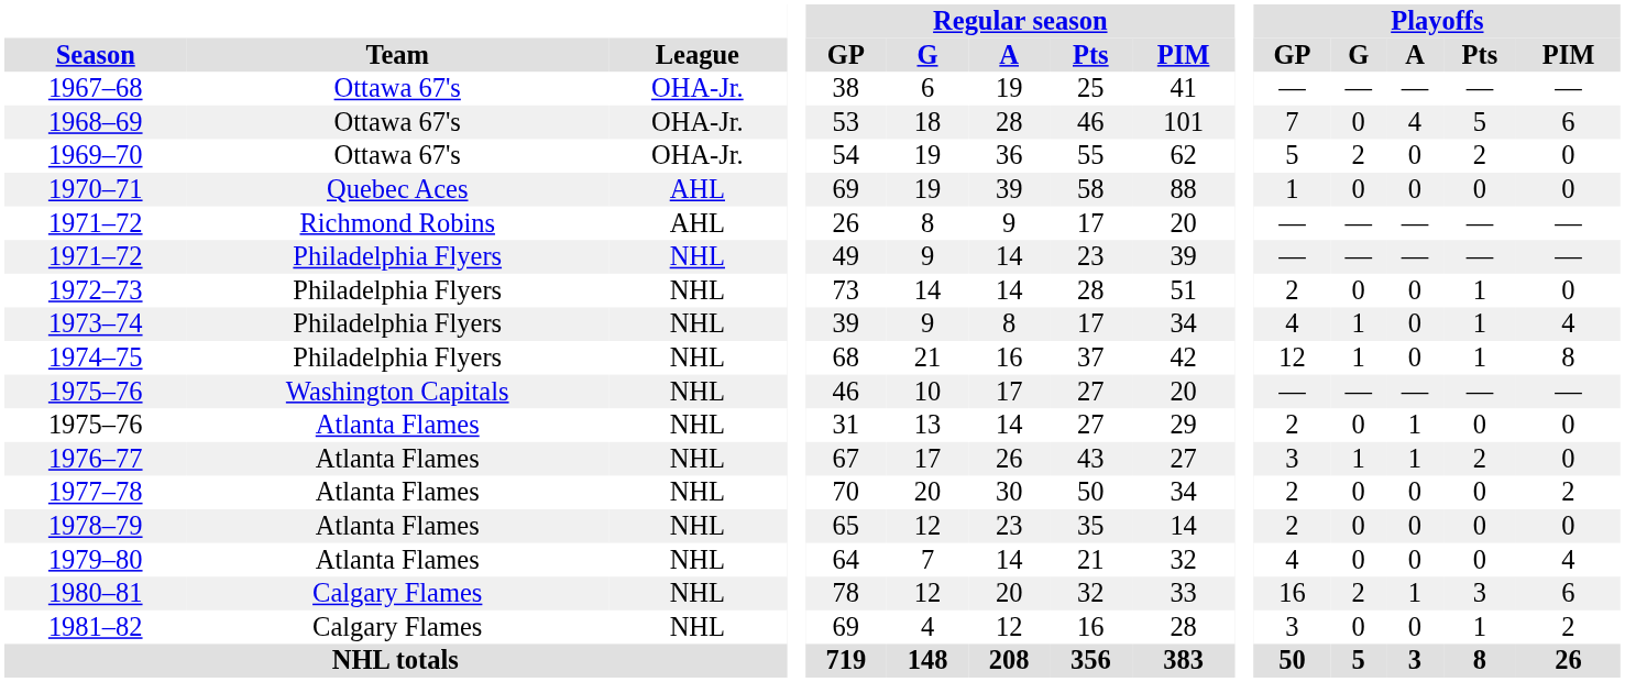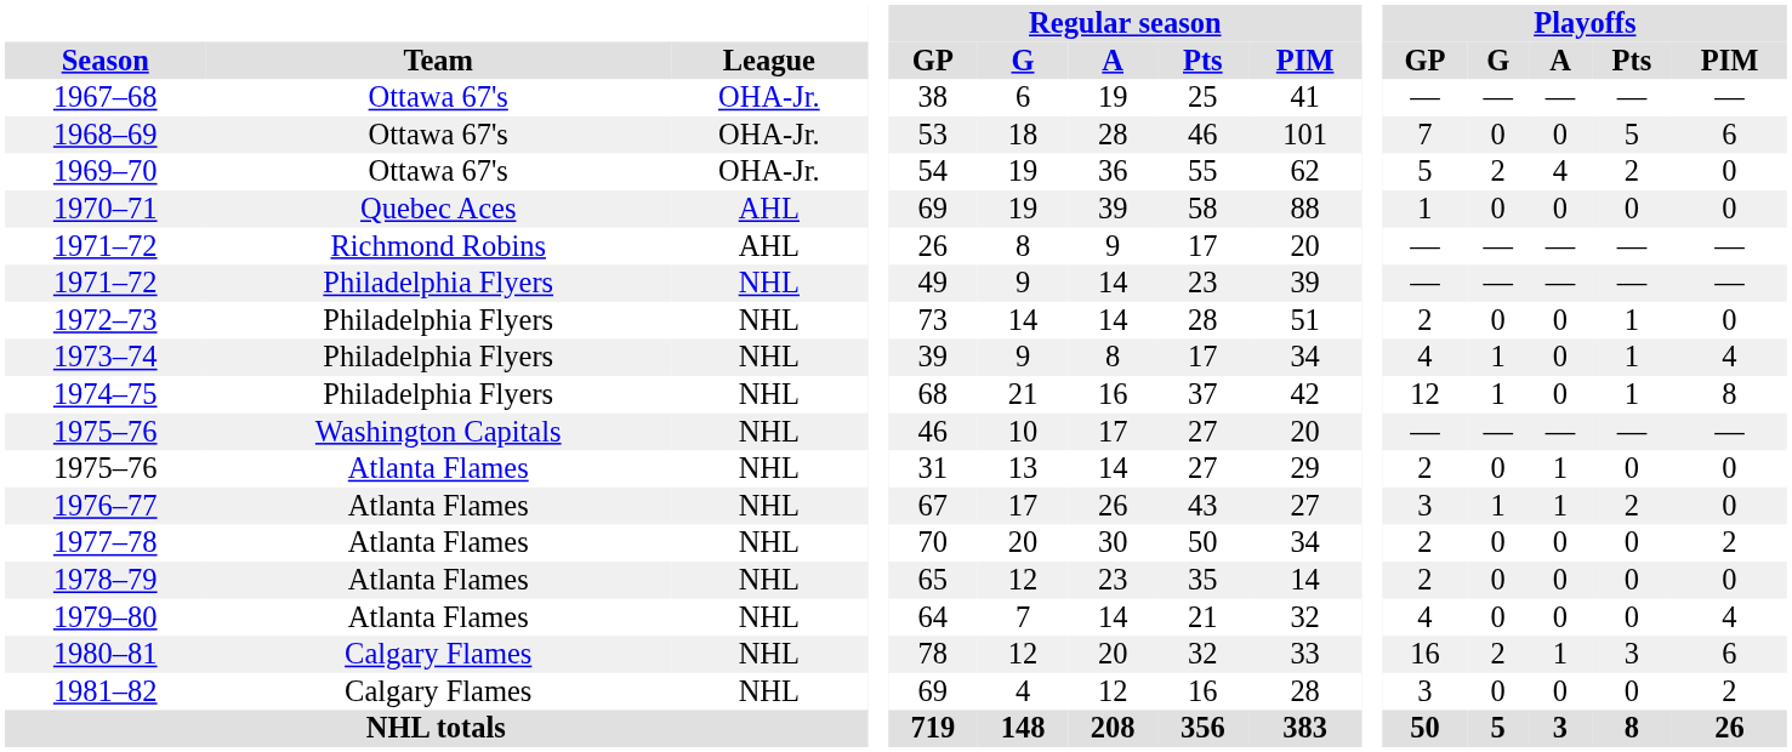 <table border="0" cellpadding="1" cellspacing="0" ID="Table3" style="text-align:center; width:60em">
 <tr bgcolor="#e0e0e0">
 <th colspan="3" bgcolor="#ffffff"> </th>
 <th rowspan="99" bgcolor="#ffffff"> </th>
 <th colspan="5"><a href='#'>Regular season</a></th>
 <th rowspan="99" bgcolor="#ffffff"> </th>
 <th colspan="5"><a href='#'>Playoffs</a></th>
 </tr>
 <tr bgcolor="#e0e0e0">
 <th><a href='#'>Season</a></th>
 <th>Team</th>
 <th>League</th>
 <th>GP</th>
 <th><a href='#'>G</a></th>
 <th><a href='#'>A</a></th>
 <th><a href='#'>Pts</a></th>
 <th><a href='#'>PIM</a></th>
 <th>GP</th>
 <th>G</th>
 <th>A</th>
 <th>Pts</th>
 <th>PIM</th>
 </tr>
 <tr>
 <td><a href='#'>1967–68</a></td>
 <td><a href='#'>Ottawa 67's</a></td>
 <td><a href='#'>OHA-Jr.</a></td>
 <td>38</td>
 <td>6</td>
 <td>19</td>
 <td>25</td>
 <td>41</td>
 <td>—</td>
 <td>—</td>
 <td>—</td>
 <td>—</td>
 <td>—</td>
 </tr>
 <tr bgcolor="#f0f0f0">
 <td><a href='#'>1968–69</a></td>
 <td>Ottawa 67's</td>
 <td>OHA-Jr.</td>
 <td>53</td>
 <td>18</td>
 <td>28</td>
 <td>46</td>
 <td>101</td>
 <td>7</td>
 <td>0</td>
-<td>4</td>
+<td>0</td>
 <td>5</td>
 <td>6</td>
 </tr>
 <tr>
 <td><a href='#'>1969–70</a></td>
 <td>Ottawa 67's</td>
 <td>OHA-Jr.</td>
 <td>54</td>
 <td>19</td>
 <td>36</td>
 <td>55</td>
 <td>62</td>
 <td>5</td>
 <td>2</td>
-<td>0</td>
+<td>4</td>
 <td>2</td>
 <td>0</td>
 </tr>
 <tr bgcolor="#f0f0f0">
 <td><a href='#'>1970–71</a></td>
 <td><a href='#'>Quebec Aces</a></td>
 <td><a href='#'>AHL</a></td>
 <td>69</td>
 <td>19</td>
 <td>39</td>
 <td>58</td>
 <td>88</td>
 <td>1</td>
 <td>0</td>
 <td>0</td>
 <td>0</td>
 <td>0</td>
 </tr>
 <tr>
 <td><a href='#'>1971–72</a></td>
 <td><a href='#'>Richmond Robins</a></td>
 <td>AHL</td>
 <td>26</td>
 <td>8</td>
 <td>9</td>
 <td>17</td>
 <td>20</td>
 <td>—</td>
 <td>—</td>
 <td>—</td>
 <td>—</td>
 <td>—</td>
 </tr>
 <tr bgcolor="#f0f0f0">
 <td><a href='#'>1971–72</a></td>
 <td><a href='#'>Philadelphia Flyers</a></td>
 <td><a href='#'>NHL</a></td>
 <td>49</td>
 <td>9</td>
 <td>14</td>
 <td>23</td>
 <td>39</td>
 <td>—</td>
 <td>—</td>
 <td>—</td>
 <td>—</td>
 <td>—</td>
 </tr>
 <tr>
 <td><a href='#'>1972–73</a></td>
 <td>Philadelphia Flyers</td>
 <td>NHL</td>
 <td>73</td>
 <td>14</td>
 <td>14</td>
 <td>28</td>
 <td>51</td>
 <td>2</td>
 <td>0</td>
 <td>0</td>
 <td>1</td>
 <td>0</td>
 </tr>
 <tr bgcolor="#f0f0f0">
 <td><a href='#'>1973–74</a></td>
 <td>Philadelphia Flyers</td>
 <td>NHL</td>
 <td>39</td>
 <td>9</td>
 <td>8</td>
 <td>17</td>
 <td>34</td>
 <td>4</td>
 <td>1</td>
 <td>0</td>
 <td>1</td>
 <td>4</td>
 </tr>
 <tr>
 <td><a href='#'>1974–75</a></td>
 <td>Philadelphia Flyers</td>
 <td>NHL</td>
 <td>68</td>
 <td>21</td>
 <td>16</td>
 <td>37</td>
 <td>42</td>
 <td>12</td>
 <td>1</td>
 <td>0</td>
 <td>1</td>
 <td>8</td>
 </tr>
 <tr bgcolor="#f0f0f0">
 <td><a href='#'>1975–76</a></td>
 <td><a href='#'>Washington Capitals</a></td>
 <td>NHL</td>
 <td>46</td>
 <td>10</td>
 <td>17</td>
 <td>27</td>
 <td>20</td>
 <td>—</td>
 <td>—</td>
 <td>—</td>
 <td>—</td>
 <td>—</td>
 </tr>
 <tr>
 <td>1975–76</td>
 <td><a href='#'>Atlanta Flames</a></td>
 <td>NHL</td>
 <td>31</td>
 <td>13</td>
 <td>14</td>
 <td>27</td>
 <td>29</td>
 <td>2</td>
 <td>0</td>
 <td>1</td>
 <td>0</td>
 <td>0</td>
 </tr>
 <tr bgcolor="#f0f0f0">
 <td><a href='#'>1976–77</a></td>
 <td>Atlanta Flames</td>
 <td>NHL</td>
 <td>67</td>
 <td>17</td>
 <td>26</td>
 <td>43</td>
 <td>27</td>
 <td>3</td>
 <td>1</td>
 <td>1</td>
 <td>2</td>
 <td>0</td>
 </tr>
 <tr>
 <td><a href='#'>1977–78</a></td>
 <td>Atlanta Flames</td>
 <td>NHL</td>
 <td>70</td>
 <td>20</td>
 <td>30</td>
 <td>50</td>
 <td>34</td>
 <td>2</td>
 <td>0</td>
 <td>0</td>
 <td>0</td>
 <td>2</td>
 </tr>
 <tr bgcolor="#f0f0f0">
 <td><a href='#'>1978–79</a></td>
 <td>Atlanta Flames</td>
 <td>NHL</td>
 <td>65</td>
 <td>12</td>
 <td>23</td>
 <td>35</td>
 <td>14</td>
 <td>2</td>
 <td>0</td>
 <td>0</td>
 <td>0</td>
 <td>0</td>
 </tr>
 <tr>
 <td><a href='#'>1979–80</a></td>
 <td>Atlanta Flames</td>
 <td>NHL</td>
 <td>64</td>
 <td>7</td>
 <td>14</td>
 <td>21</td>
 <td>32</td>
 <td>4</td>
 <td>0</td>
 <td>0</td>
 <td>0</td>
 <td>4</td>
 </tr>
 <tr bgcolor="#f0f0f0">
 <td><a href='#'>1980–81</a></td>
 <td><a href='#'>Calgary Flames</a></td>
 <td>NHL</td>
 <td>78</td>
 <td>12</td>
 <td>20</td>
 <td>32</td>
 <td>33</td>
 <td>16</td>
 <td>2</td>
 <td>1</td>
 <td>3</td>
 <td>6</td>
 </tr>
 <tr>
 <td><a href='#'>1981–82</a></td>
 <td>Calgary Flames</td>
 <td>NHL</td>
 <td>69</td>
 <td>4</td>
 <td>12</td>
 <td>16</td>
 <td>28</td>
 <td>3</td>
 <td>0</td>
 <td>0</td>
-<td>1</td>
+<td>0</td>
 <td>2</td>
 </tr>
 <tr bgcolor="#e0e0e0">
 <th colspan="3">NHL totals</th>
 <th>719</th>
 <th>148</th>
 <th>208</th>
 <th>356</th>
 <th>383</th>
 <th>50</th>
 <th>5</th>
 <th>3</th>
 <th>8</th>
 <th>26</th>
 </tr>
 </table>
